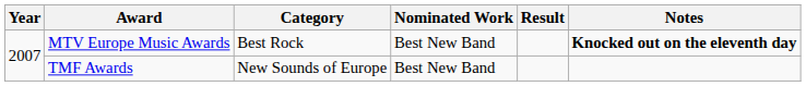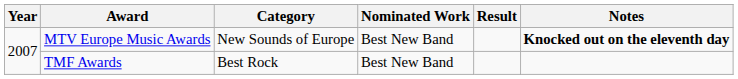 <table class="wikitable">
 <tr>
 <th>Year</th>
 <th>Award</th>
 <th>Category</th>
 <th>Nominated Work</th>
 <th>Result</th>
 <th>Notes</th>
 </tr>
 <tr>
 <td style="text-align:center;" rowspan="2">2007</td>
 <td><a href='#'>MTV Europe Music Awards</a></td>
-<td>Best Rock</td>
+<td>New Sounds of Europe</td>
 <td>Best New Band</td>
 <td></td>
 <td><strong>Knocked out on the eleventh day</strong></td>
 </tr>
 <tr>
 <td><a href='#'>TMF Awards</a></td>
-<td>New Sounds of Europe</td>
+<td>Best Rock</td>
 <td>Best New Band</td>
 <td></td>
 <td></td>
 </tr>
 </table>
